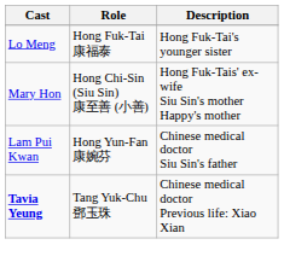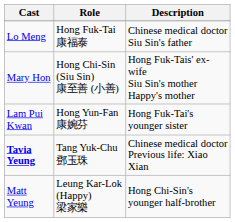 <table class="wikitable" width="55%">
 <tr>
 <th>Cast</th>
 <th>Role</th>
 <th>Description</th>
 </tr>
 <tr>
 </tr>
 <tr>
 <td><a href='#'>Lo Meng</a></td>
 <td>Hong Fuk-Tai<br>康福泰</td>
-<td>Hong Fuk-Tai's younger sister</td>
+<td>Chinese medical doctor<br>Siu Sin's father</td>
 </tr>
 <tr>
 <td><a href='#'>Mary Hon</a></td>
 <td>Hong Chi-Sin (Siu Sin)<br>康至善 (小善)</td>
 <td>Hong Fuk-Tais' ex-wife<br>Siu Sin's mother<br>Happy's mother</td>
 </tr>
 <tr>
 <td><a href='#'>Lam Pui Kwan</a></td>
 <td>Hong Yun-Fan<br>康婉芬</td>
-<td>Chinese medical doctor<br>Siu Sin's father</td>
+<td>Hong Fuk-Tai's younger sister</td>
 </tr>
 <tr>
 <td><strong><a href='#'>Tavia Yeung</a></strong></td>
 <td>Tang Yuk-Chu<br>鄧玉珠</td>
 <td>Chinese medical doctor<br>Previous life: Xiao Xian</td>
 </tr>
+<tr>
+<td><a href='#'>Matt Yeung</a></td>
+<td>Leung Kar-Lok (Happy)<br>梁家樂</td>
+<td>Hong Chi-Sin's younger half-brother</td>
+</tr>
 </table>
